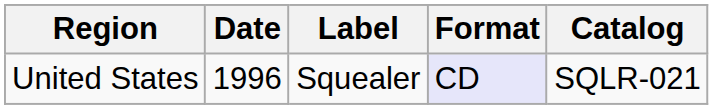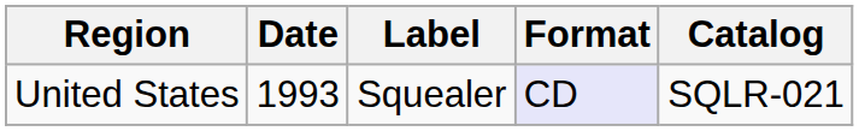 <table class="wikitable">
 <tr>
 <th>Region</th>
 <th>Date</th>
 <th>Label</th>
 <th>Format</th>
 <th>Catalog</th>
 </tr>
 <tr>
 <td>United States</td>
-<td>1996</td>
+<td>1993</td>
 <td>Squealer</td>
 <td style="background: lavender;">CD</td>
 <td>SQLR-021</td>
 </tr>
 </table>
